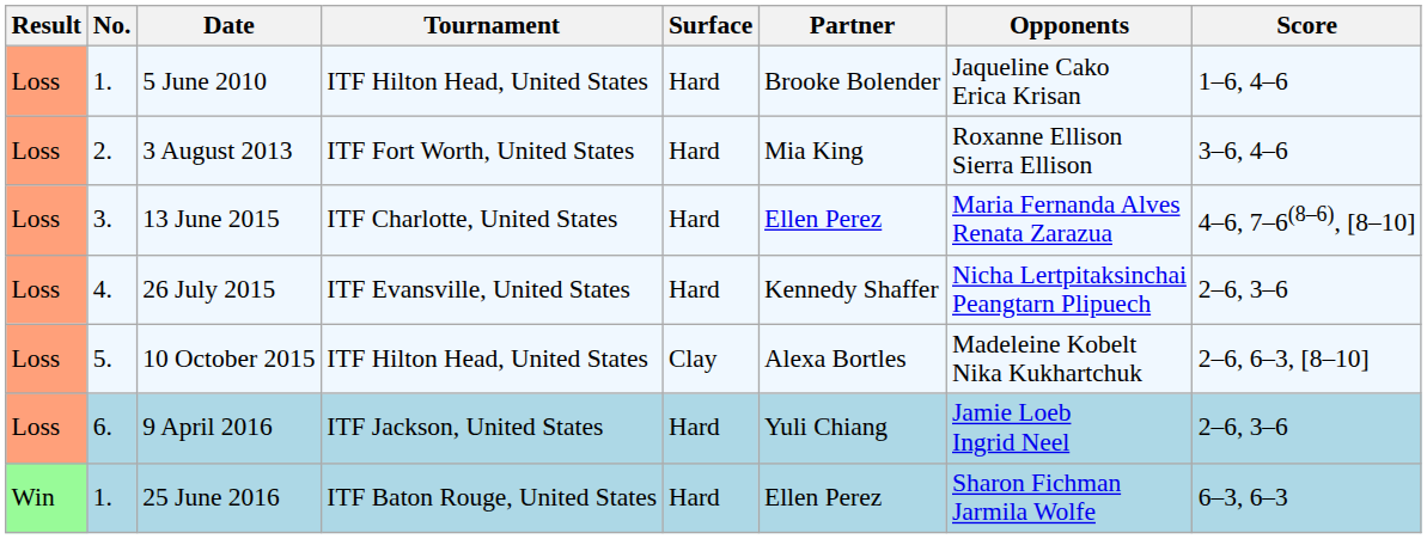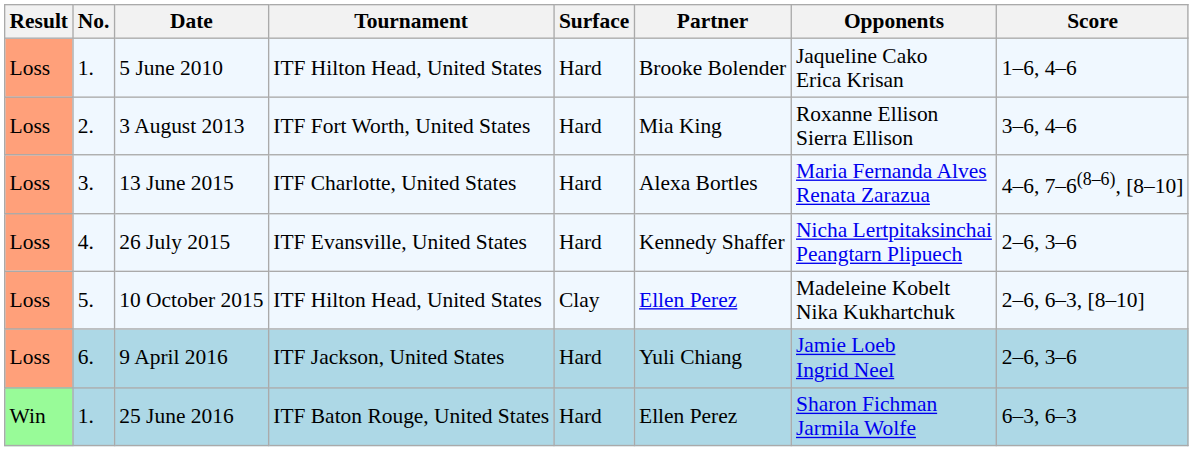 <table class="sortable wikitable">
 <tr>
 <th>Result</th>
 <th class="unsortable">No.</th>
 <th>Date</th>
 <th>Tournament</th>
 <th>Surface</th>
 <th>Partner</th>
 <th>Opponents</th>
 <th class="unsortable">Score</th>
 </tr>
 <tr style="background:#f0f8ff;">
 <td bgcolor="FFA07A">Loss</td>
 <td>1.</td>
 <td>5 June 2010</td>
 <td>ITF Hilton Head, United States</td>
 <td>Hard</td>
 <td> Brooke Bolender</td>
 <td> Jaqueline Cako <br>  Erica Krisan</td>
 <td>1–6, 4–6</td>
 </tr>
 <tr style="background:#f0f8ff;">
 <td bgcolor="FFA07A">Loss</td>
 <td>2.</td>
 <td>3 August 2013</td>
 <td>ITF Fort Worth, United States</td>
 <td>Hard</td>
 <td> Mia King</td>
 <td> Roxanne Ellison <br>  Sierra Ellison</td>
 <td>3–6, 4–6</td>
 </tr>
 <tr style="background:#f0f8ff;">
 <td bgcolor="FFA07A">Loss</td>
 <td>3.</td>
 <td>13 June 2015</td>
 <td>ITF Charlotte, United States</td>
 <td>Hard</td>
-<td> <a href='#'>Ellen Perez</a></td>
+<td> Alexa Bortles</td>
 <td> <a href='#'>Maria Fernanda Alves</a> <br>  <a href='#'>Renata Zarazua</a></td>
 <td>4–6, 7–6<sup>(8–6)</sup>, [8–10]</td>
 </tr>
 <tr style="background:#f0f8ff;">
 <td bgcolor="FFA07A">Loss</td>
 <td>4.</td>
 <td>26 July 2015</td>
 <td>ITF Evansville, United States</td>
 <td>Hard</td>
 <td> Kennedy Shaffer</td>
 <td> <a href='#'>Nicha Lertpitaksinchai</a> <br>  <a href='#'>Peangtarn Plipuech</a></td>
 <td>2–6, 3–6</td>
 </tr>
 <tr style="background:#f0f8ff;">
 <td bgcolor="FFA07A">Loss</td>
 <td>5.</td>
 <td>10 October 2015</td>
 <td>ITF Hilton Head, United States</td>
 <td>Clay</td>
-<td> Alexa Bortles</td>
+<td> <a href='#'>Ellen Perez</a></td>
 <td> Madeleine Kobelt <br>  Nika Kukhartchuk</td>
 <td>2–6, 6–3, [8–10]</td>
 </tr>
 <tr style="background:lightblue;">
 <td bgcolor="FFA07A">Loss</td>
 <td>6.</td>
 <td>9 April 2016</td>
 <td>ITF Jackson, United States</td>
 <td>Hard</td>
 <td> Yuli Chiang</td>
 <td> <a href='#'>Jamie Loeb</a> <br>  <a href='#'>Ingrid Neel</a></td>
 <td>2–6, 3–6</td>
 </tr>
 <tr style="background:lightblue;">
 <td style="background:#98fb98;">Win</td>
 <td>1.</td>
 <td>25 June 2016</td>
 <td>ITF Baton Rouge, United States</td>
 <td>Hard</td>
 <td> Ellen Perez</td>
 <td> <a href='#'>Sharon Fichman</a> <br>  <a href='#'>Jarmila Wolfe</a></td>
 <td>6–3, 6–3</td>
 </tr>
 </table>
